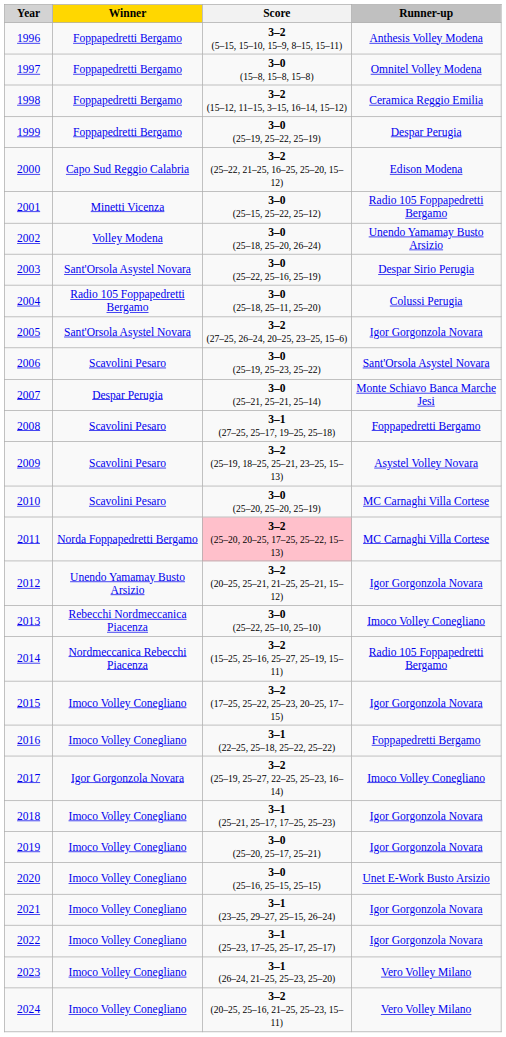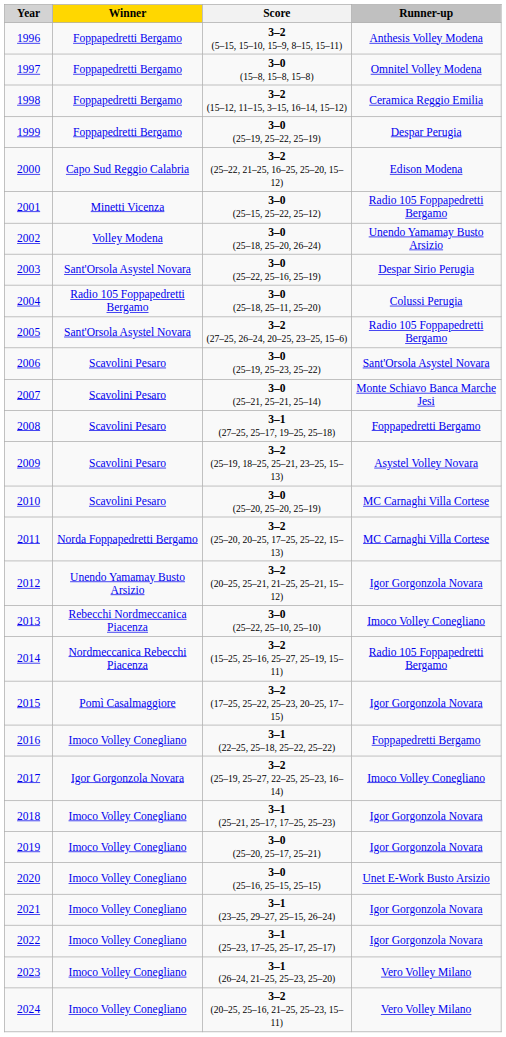 <table class="wikitable">
 <tr>
 <th width=60; style="background:#d3d3d3">Year</th>
 <th width=200; style="background:gold">Winner</th>
 <th width=200>Score</th>
 <th width=200; style="background:silver">Runner-up</th>
 </tr>
 <tr align=center>
 <td><a href='#'>1996</a></td>
 <td><a href='#'>Foppapedretti Bergamo</a></td>
 <td><strong>3–2</strong><br><small>(5–15, 15–10, 15–9, 8–15, 15–11)</small></td>
 <td><a href='#'>Anthesis Volley Modena</a></td>
 </tr>
 <tr align=center>
 <td><a href='#'>1997</a></td>
 <td><a href='#'>Foppapedretti Bergamo</a></td>
 <td><strong>3–0</strong><br><small>(15–8, 15–8, 15–8)</small></td>
 <td><a href='#'>Omnitel Volley Modena</a></td>
 </tr>
 <tr align=center>
 <td><a href='#'>1998</a></td>
 <td><a href='#'>Foppapedretti Bergamo</a></td>
 <td><strong>3–2</strong><br><small>(15–12, 11–15, 3–15, 16–14, 15–12)</small></td>
 <td><a href='#'>Ceramica Reggio Emilia</a></td>
 </tr>
 <tr align=center>
 <td><a href='#'>1999</a></td>
 <td><a href='#'>Foppapedretti Bergamo</a></td>
 <td><strong>3–0</strong><br><small>(25–19, 25–22, 25–19)</small></td>
 <td><a href='#'>Despar Perugia</a></td>
 </tr>
 <tr align=center>
 <td><a href='#'>2000</a></td>
 <td><a href='#'>Capo Sud Reggio Calabria</a></td>
 <td><strong>3–2</strong><br><small>(25–22, 21–25, 16–25, 25–20, 15–12)</small></td>
 <td><a href='#'>Edison Modena</a></td>
 </tr>
 <tr align=center>
 <td><a href='#'>2001</a></td>
 <td><a href='#'>Minetti Vicenza</a></td>
 <td><strong>3–0</strong><br><small>(25–15, 25–22, 25–12)</small></td>
 <td><a href='#'>Radio 105 Foppapedretti Bergamo</a></td>
 </tr>
 <tr align=center>
 <td><a href='#'>2002</a></td>
 <td><a href='#'>Volley Modena</a></td>
 <td><strong>3–0</strong><br><small>(25–18, 25–20, 26–24)</small></td>
 <td><a href='#'>Unendo Yamamay Busto Arsizio</a></td>
 </tr>
 <tr align=center>
 <td><a href='#'>2003</a></td>
 <td><a href='#'>Sant'Orsola Asystel Novara</a></td>
 <td><strong>3–0</strong><br><small>(25–22, 25–16, 25–19)</small></td>
 <td><a href='#'>Despar Sirio Perugia</a></td>
 </tr>
 <tr align=center>
 <td><a href='#'>2004</a></td>
 <td><a href='#'>Radio 105 Foppapedretti Bergamo</a></td>
 <td><strong>3–0</strong><br><small>(25–18, 25–11, 25–20)</small></td>
 <td><a href='#'>Colussi Perugia</a></td>
 </tr>
 <tr align=center>
 <td><a href='#'>2005</a></td>
 <td><a href='#'>Sant'Orsola Asystel Novara</a></td>
 <td><strong>3–2</strong><br><small>(27–25, 26–24, 20–25, 23–25, 15–6)</small></td>
-<td><a href='#'>Igor Gorgonzola Novara</a></td>
+<td><a href='#'>Radio 105 Foppapedretti Bergamo</a></td>
 </tr>
 <tr align=center>
 <td><a href='#'>2006</a></td>
 <td><a href='#'>Scavolini Pesaro</a></td>
 <td><strong>3–0</strong><br><small>(25–19, 25–23, 25–22)</small></td>
 <td><a href='#'>Sant'Orsola Asystel Novara</a></td>
 </tr>
 <tr align=center>
 <td><a href='#'>2007</a></td>
-<td><a href='#'>Despar Perugia</a></td>
+<td><a href='#'>Scavolini Pesaro</a></td>
 <td><strong>3–0</strong><br><small>(25–21, 25–21, 25–14)</small></td>
 <td><a href='#'>Monte Schiavo Banca Marche Jesi</a></td>
 </tr>
 <tr align=center>
 <td><a href='#'>2008</a></td>
 <td><a href='#'>Scavolini Pesaro</a></td>
 <td><strong>3–1</strong><br><small>(27–25, 25–17, 19–25, 25–18)</small></td>
 <td><a href='#'>Foppapedretti Bergamo</a></td>
 </tr>
 <tr align=center>
 <td><a href='#'>2009</a></td>
 <td><a href='#'>Scavolini Pesaro</a></td>
 <td><strong>3–2</strong><br><small>(25–19, 18–25, 25–21, 23–25, 15–13)</small></td>
 <td><a href='#'>Asystel Volley Novara</a></td>
 </tr>
 <tr align=center>
 <td><a href='#'>2010</a></td>
 <td><a href='#'>Scavolini Pesaro</a></td>
 <td><strong>3–0</strong><br><small>(25–20, 25–20, 25–19)</small></td>
 <td><a href='#'>MC Carnaghi Villa Cortese</a></td>
 </tr>
 <tr align=center>
 <td><a href='#'>2011</a></td>
 <td><a href='#'>Norda Foppapedretti Bergamo</a></td>
-<td style="background: pink;"><strong>3–2</strong><br><small>(25–20, 20–25, 17–25, 25–22, 15–13)</small></td>
+<td><strong>3–2</strong><br><small>(25–20, 20–25, 17–25, 25–22, 15–13)</small></td>
 <td><a href='#'>MC Carnaghi Villa Cortese</a></td>
 </tr>
 <tr align=center>
 <td><a href='#'>2012</a></td>
 <td><a href='#'>Unendo Yamamay Busto Arsizio</a></td>
 <td><strong>3–2</strong><br><small>(20–25, 25–21, 21–25, 25–21, 15–12)</small></td>
 <td><a href='#'>Igor Gorgonzola Novara</a></td>
 </tr>
 <tr align=center>
 <td><a href='#'>2013</a></td>
 <td><a href='#'>Rebecchi Nordmeccanica Piacenza</a></td>
 <td><strong>3–0</strong><br><small>(25–22, 25–10, 25–10)</small></td>
 <td><a href='#'>Imoco Volley Conegliano</a></td>
 </tr>
 <tr align=center>
 <td><a href='#'>2014</a></td>
 <td><a href='#'>Nordmeccanica Rebecchi Piacenza</a></td>
 <td><strong>3–2</strong><br><small>(15–25, 25–16, 25–27, 25–19, 15–11)</small></td>
 <td><a href='#'>Radio 105 Foppapedretti Bergamo</a></td>
 </tr>
 <tr align=center>
 <td><a href='#'>2015</a></td>
-<td><a href='#'>Imoco Volley Conegliano</a></td>
+<td><a href='#'>Pomì Casalmaggiore</a></td>
 <td><strong>3–2</strong><br><small>(17–25, 25–22, 25–23, 20–25, 17–15)</small></td>
 <td><a href='#'>Igor Gorgonzola Novara</a></td>
 </tr>
 <tr align=center>
 <td><a href='#'>2016</a></td>
 <td><a href='#'>Imoco Volley Conegliano</a></td>
 <td><strong>3–1</strong><br><small>(22–25, 25–18, 25–22, 25–22)</small></td>
 <td><a href='#'>Foppapedretti Bergamo</a></td>
 </tr>
 <tr align=center>
 <td><a href='#'>2017</a></td>
 <td><a href='#'>Igor Gorgonzola Novara</a></td>
 <td><strong>3–2</strong><br><small>(25–19, 25–27, 22–25, 25–23, 16–14)</small></td>
 <td><a href='#'>Imoco Volley Conegliano</a></td>
 </tr>
 <tr align=center>
 <td><a href='#'>2018</a></td>
 <td><a href='#'>Imoco Volley Conegliano</a></td>
 <td><strong>3–1</strong><br><small>(25–21, 25–17, 17–25, 25–23)</small></td>
 <td><a href='#'>Igor Gorgonzola Novara</a></td>
 </tr>
 <tr align=center>
 <td><a href='#'>2019</a></td>
 <td><a href='#'>Imoco Volley Conegliano</a></td>
 <td><strong>3–0</strong><br><small>(25–20, 25–17, 25–21)</small></td>
 <td><a href='#'>Igor Gorgonzola Novara</a></td>
 </tr>
 <tr align=center>
 <td><a href='#'>2020</a></td>
 <td><a href='#'>Imoco Volley Conegliano</a></td>
 <td><strong>3–0</strong><br><small>(25–16, 25–15, 25–15)</small></td>
 <td><a href='#'>Unet E-Work Busto Arsizio</a></td>
 </tr>
 <tr align=center>
 <td><a href='#'>2021</a></td>
 <td><a href='#'>Imoco Volley Conegliano</a></td>
 <td><strong>3–1</strong><br><small>(23–25, 29–27, 25–15, 26–24)</small></td>
 <td><a href='#'>Igor Gorgonzola Novara</a></td>
 </tr>
 <tr align=center>
 <td><a href='#'>2022</a></td>
 <td><a href='#'>Imoco Volley Conegliano</a></td>
 <td><strong>3–1</strong><br><small>(25–23, 17–25, 25–17, 25–17)</small></td>
 <td><a href='#'>Igor Gorgonzola Novara</a></td>
 </tr>
 <tr align=center>
 <td><a href='#'>2023</a></td>
 <td><a href='#'>Imoco Volley Conegliano</a></td>
 <td><strong>3–1</strong><br><small>(26–24, 21–25, 25–23, 25–20)</small></td>
 <td><a href='#'>Vero Volley Milano</a></td>
 </tr>
 <tr align=center>
 <td><a href='#'>2024</a></td>
 <td><a href='#'>Imoco Volley Conegliano</a></td>
 <td><strong>3–2</strong><br><small>(20–25, 25–16, 21–25, 25–23, 15–11)</small></td>
 <td><a href='#'>Vero Volley Milano</a></td>
 </tr>
 </table>
